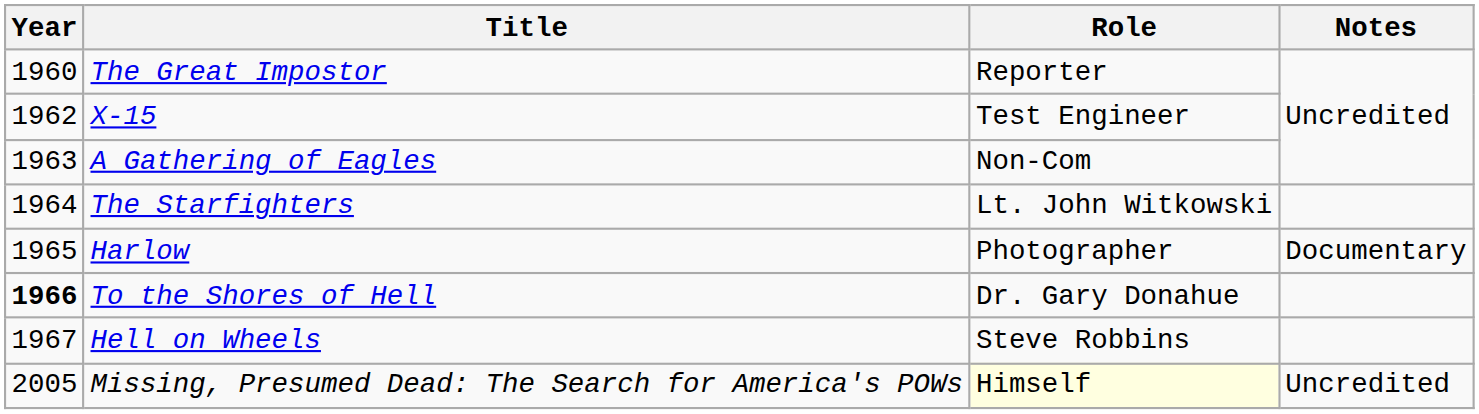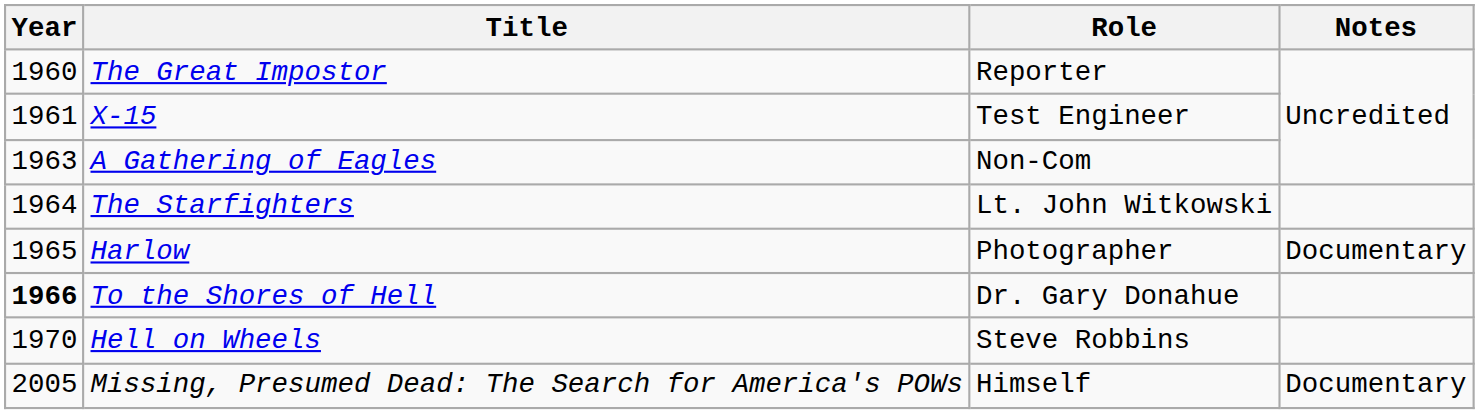 <table class="wikitable">
 <tr>
 <th>Year</th>
 <th>Title</th>
 <th>Role</th>
 <th>Notes</th>
 </tr>
 <tr>
 <td>1960</td>
 <td><em><a href='#'>The Great Impostor</a></em></td>
 <td>Reporter</td>
 <td rowspan="3">Uncredited</td>
 </tr>
 <tr>
-<td>1962</td>
+<td>1961</td>
 <td><a href='#'><em>X-15</em></a></td>
 <td>Test Engineer</td>
 </tr>
 <tr>
 <td>1963</td>
 <td><em><a href='#'>A Gathering of Eagles</a></em></td>
 <td>Non-Com</td>
 </tr>
 <tr>
 <td>1964</td>
 <td><em><a href='#'>The Starfighters</a></em></td>
 <td>Lt. John Witkowski</td>
 <td></td>
 </tr>
 <tr>
 <td>1965</td>
 <td><a href='#'><em>Harlow</em></a></td>
 <td>Photographer</td>
 <td>Documentary</td>
 </tr>
 <tr>
 <td><strong>1966</strong></td>
 <td><em><a href='#'>To the Shores of Hell</a></em></td>
 <td>Dr. Gary Donahue</td>
 <td></td>
 </tr>
 <tr>
-<td>1967</td>
+<td>1970</td>
 <td><a href='#'><em>Hell on Wheels</em></a></td>
 <td>Steve Robbins</td>
 <td></td>
 </tr>
 <tr>
 <td>2005</td>
 <td><em>Missing, Presumed Dead: The Search for America's POWs</em></td>
-<td style="background: lightyellow;">Himself</td>
-<td>Uncredited</td>
+<td>Himself</td>
+<td>Documentary</td>
 </tr>
 </table>
